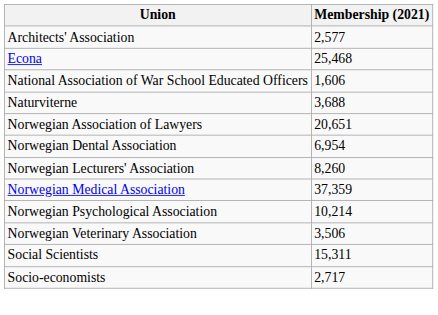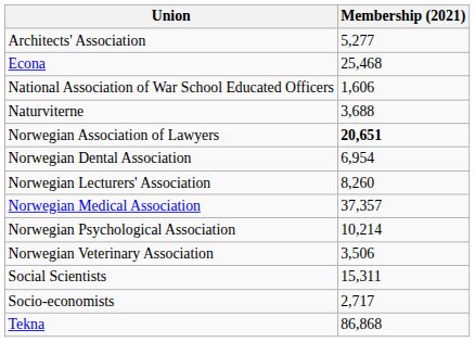 <table class="wikitable sortable">
 <tr>
 <th>Union</th>
 <th>Membership (2021)</th>
 </tr>
 <tr>
 <td>Architects' Association</td>
-<td>2,577</td>
+<td>5,277</td>
 </tr>
 <tr>
 <td><a href='#'>Econa</a></td>
 <td>25,468</td>
 </tr>
 <tr>
 <td>National Association of War School Educated Officers</td>
 <td>1,606</td>
 </tr>
 <tr>
 <td>Naturviterne</td>
 <td>3,688</td>
 </tr>
 <tr>
 <td>Norwegian Association of Lawyers</td>
-<td>20,651</td>
+<td><strong>20,651</strong></td>
 </tr>
 <tr>
 <td>Norwegian Dental Association</td>
 <td>6,954</td>
 </tr>
 <tr>
 <td>Norwegian Lecturers' Association</td>
 <td>8,260</td>
 </tr>
 <tr>
 <td><a href='#'>Norwegian Medical Association</a></td>
-<td>37,359</td>
+<td>37,357</td>
 </tr>
 <tr>
 <td>Norwegian Psychological Association</td>
 <td>10,214</td>
 </tr>
 <tr>
 <td>Norwegian Veterinary Association</td>
 <td>3,506</td>
 </tr>
 <tr>
 <td>Social Scientists</td>
 <td>15,311</td>
 </tr>
 <tr>
 <td>Socio-economists</td>
 <td>2,717</td>
 </tr>
+<tr>
+<td><a href='#'>Tekna</a></td>
+<td>86,868</td>
+</tr>
 </table>
